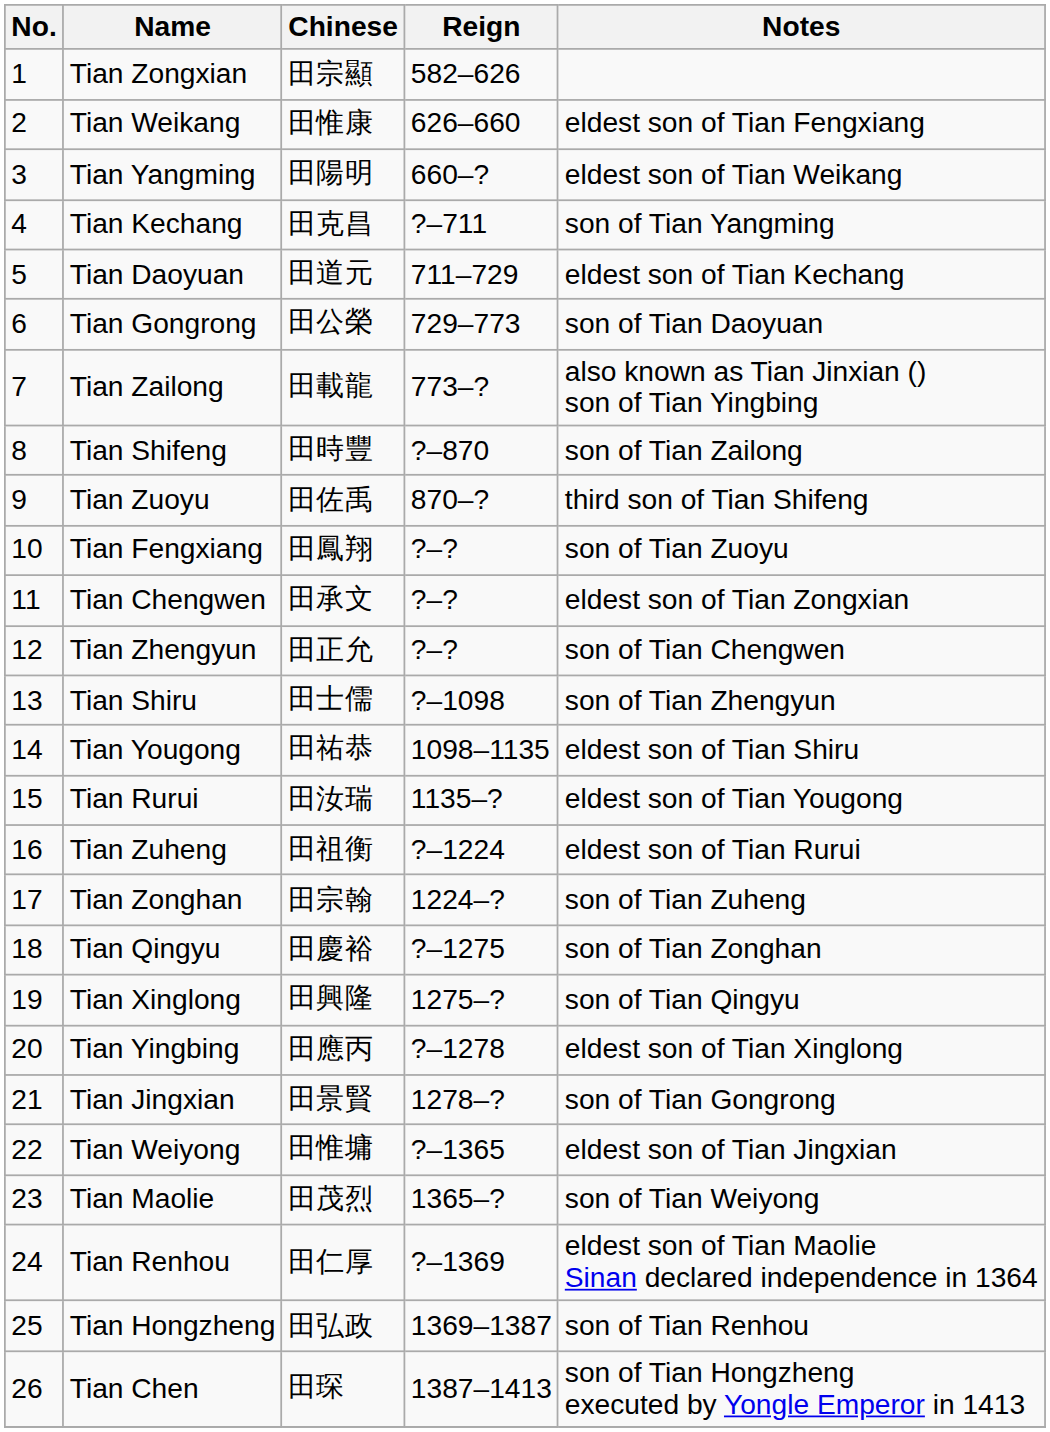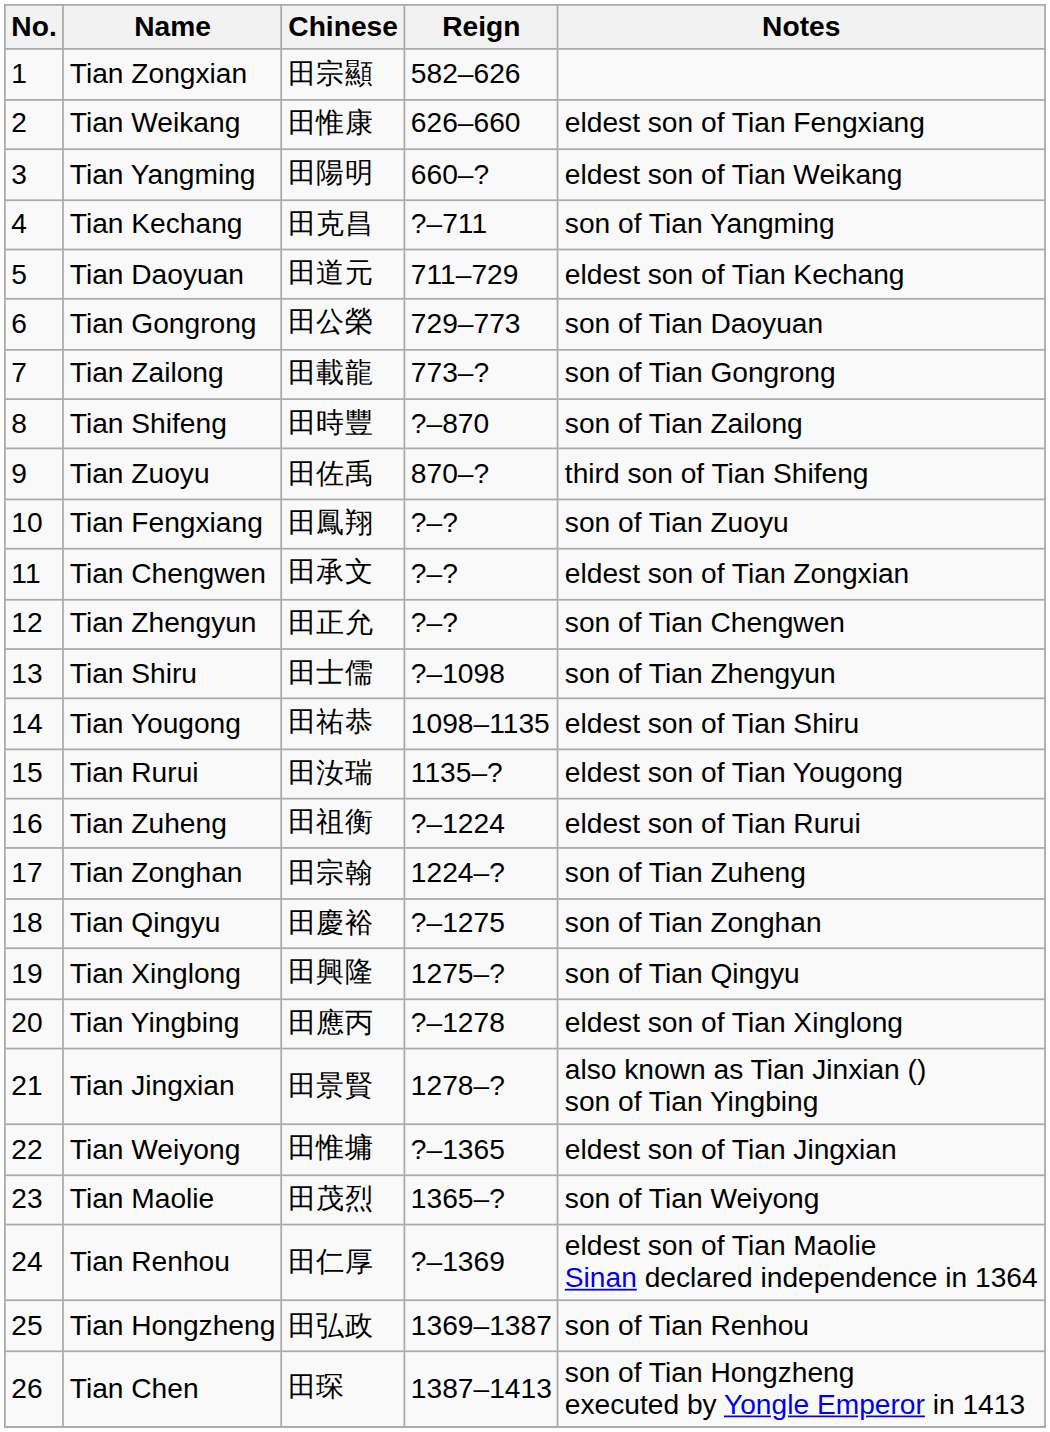 <table class="wikitable sortable">
 <tr>
 <th>No.</th>
 <th>Name</th>
 <th>Chinese</th>
 <th>Reign</th>
 <th>Notes</th>
 </tr>
 <tr>
 <td>1</td>
 <td>Tian Zongxian</td>
 <td>田宗顯</td>
 <td>582–626</td>
 <td></td>
 </tr>
 <tr>
 <td>2</td>
 <td>Tian Weikang</td>
 <td>田惟康</td>
 <td>626–660</td>
 <td>eldest son of Tian Fengxiang</td>
 </tr>
 <tr>
 <td>3</td>
 <td>Tian Yangming</td>
 <td>田陽明</td>
 <td>660–?</td>
 <td>eldest son of Tian Weikang</td>
 </tr>
 <tr>
 <td>4</td>
 <td>Tian Kechang</td>
 <td>田克昌</td>
 <td>?–711</td>
 <td>son of Tian Yangming</td>
 </tr>
 <tr>
 <td>5</td>
 <td>Tian Daoyuan</td>
 <td>田道元</td>
 <td>711–729</td>
 <td>eldest son of Tian Kechang</td>
 </tr>
 <tr>
 <td>6</td>
 <td>Tian Gongrong</td>
 <td>田公榮</td>
 <td>729–773</td>
 <td>son of Tian Daoyuan</td>
 </tr>
 <tr>
 <td>7</td>
 <td>Tian Zailong</td>
 <td>田載龍</td>
 <td>773–?</td>
-<td>also known as Tian Jinxian ()<br>son of Tian Yingbing</td>
+<td>son of Tian Gongrong</td>
 </tr>
 <tr>
 <td>8</td>
 <td>Tian Shifeng</td>
 <td>田時豐</td>
 <td>?–870</td>
 <td>son of Tian Zailong</td>
 </tr>
 <tr>
 <td>9</td>
 <td>Tian Zuoyu</td>
 <td>田佐禹</td>
 <td>870–?</td>
 <td>third son of Tian Shifeng</td>
 </tr>
 <tr>
 <td>10</td>
 <td>Tian Fengxiang</td>
 <td>田鳳翔</td>
 <td>?–?</td>
 <td>son of Tian Zuoyu</td>
 </tr>
 <tr>
 <td>11</td>
 <td>Tian Chengwen</td>
 <td>田承文</td>
 <td>?–?</td>
 <td>eldest son of Tian Zongxian</td>
 </tr>
 <tr>
 <td>12</td>
 <td>Tian Zhengyun</td>
 <td>田正允</td>
 <td>?–?</td>
 <td>son of Tian Chengwen</td>
 </tr>
 <tr>
 <td>13</td>
 <td>Tian Shiru</td>
 <td>田士儒</td>
 <td>?–1098</td>
 <td>son of Tian Zhengyun</td>
 </tr>
 <tr>
 <td>14</td>
 <td>Tian Yougong</td>
 <td>田祐恭</td>
 <td>1098–1135</td>
 <td>eldest son of Tian Shiru</td>
 </tr>
 <tr>
 <td>15</td>
 <td>Tian Rurui</td>
 <td>田汝瑞</td>
 <td>1135–?</td>
 <td>eldest son of Tian Yougong</td>
 </tr>
 <tr>
 <td>16</td>
 <td>Tian Zuheng</td>
 <td>田祖衡</td>
 <td>?–1224</td>
 <td>eldest son of Tian Rurui</td>
 </tr>
 <tr>
 <td>17</td>
 <td>Tian Zonghan</td>
 <td>田宗翰</td>
 <td>1224–?</td>
 <td>son of Tian Zuheng</td>
 </tr>
 <tr>
 <td>18</td>
 <td>Tian Qingyu</td>
 <td>田慶裕</td>
 <td>?–1275</td>
 <td>son of Tian Zonghan</td>
 </tr>
 <tr>
 <td>19</td>
 <td>Tian Xinglong</td>
 <td>田興隆</td>
 <td>1275–?</td>
 <td>son of Tian Qingyu</td>
 </tr>
 <tr>
 <td>20</td>
 <td>Tian Yingbing</td>
 <td>田應丙</td>
 <td>?–1278</td>
 <td>eldest son of Tian Xinglong</td>
 </tr>
 <tr>
 <td>21</td>
 <td>Tian Jingxian</td>
 <td>田景賢</td>
 <td>1278–?</td>
-<td>son of Tian Gongrong</td>
+<td>also known as Tian Jinxian ()<br>son of Tian Yingbing</td>
 </tr>
 <tr>
 <td>22</td>
 <td>Tian Weiyong</td>
 <td>田惟墉</td>
 <td>?–1365</td>
 <td>eldest son of Tian Jingxian</td>
 </tr>
 <tr>
 <td>23</td>
 <td>Tian Maolie</td>
 <td>田茂烈</td>
 <td>1365–?</td>
 <td>son of Tian Weiyong</td>
 </tr>
 <tr>
 <td>24</td>
 <td>Tian Renhou</td>
 <td>田仁厚</td>
 <td>?–1369</td>
 <td>eldest son of Tian Maolie<br><a href='#'>Sinan</a> declared independence in 1364</td>
 </tr>
 <tr>
 <td>25</td>
 <td>Tian Hongzheng</td>
 <td>田弘政</td>
 <td>1369–1387</td>
 <td>son of Tian Renhou</td>
 </tr>
 <tr>
 <td>26</td>
 <td>Tian Chen</td>
 <td>田琛</td>
 <td>1387–1413</td>
 <td>son of Tian Hongzheng<br>executed by <a href='#'>Yongle Emperor</a> in 1413</td>
 </tr>
 <tr>
 </tr>
 </table>
